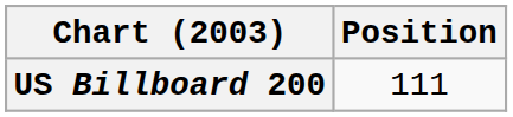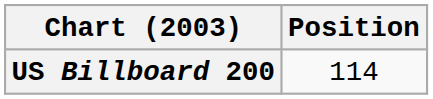 <table class="wikitable plainrowheaders">
 <tr>
 <th scope="col">Chart (2003)</th>
 <th scope="col">Position</th>
 </tr>
 <tr>
 <th scope="row">US <em>Billboard</em> 200</th>
-<td align="center">111</td>
+<td align="center">114</td>
 </tr>
 </table>
